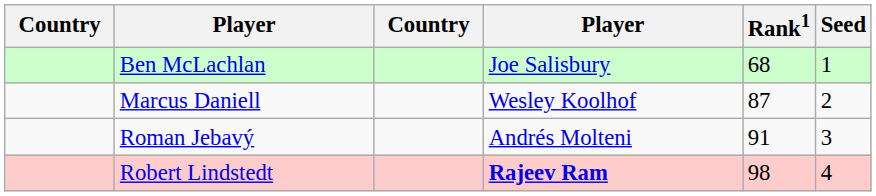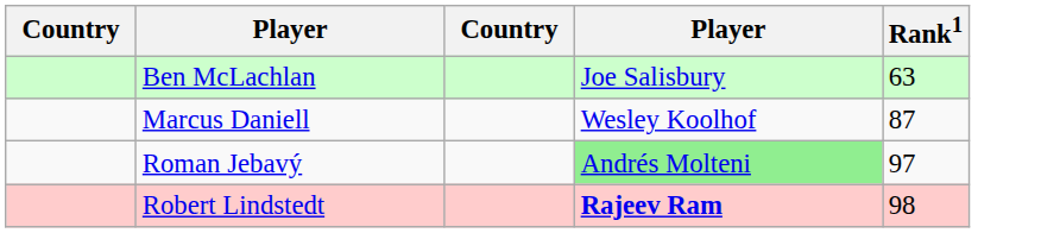 <table class="sortable wikitable">
 <tr>
 <th style="width:70px;">Country</th>
 <th style="width:175px;">Player</th>
 <th style="width:70px;">Country</th>
 <th style="width:175px;">Player</th>
 <th>Rank<sup>1</sup></th>
-<th>Seed</th>
 </tr>
 <tr style="background:#cfc;">
 <td></td>
 <td><a href='#'>Ben McLachlan</a></td>
 <td></td>
 <td><a href='#'>Joe Salisbury</a></td>
-<td>68</td>
-<td>1</td>
+<td>63</td>
 </tr>
 <tr>
 <td></td>
 <td><a href='#'>Marcus Daniell</a></td>
 <td></td>
 <td><a href='#'>Wesley Koolhof</a></td>
 <td>87</td>
-<td>2</td>
 </tr>
 <tr>
 <td></td>
 <td><a href='#'>Roman Jebavý</a></td>
 <td></td>
-<td><a href='#'>Andrés Molteni</a></td>
-<td>91</td>
-<td>3</td>
+<td style="background: lightgreen;"><a href='#'>Andrés Molteni</a></td>
+<td>97</td>
 </tr>
 <tr style="background:#fcc;">
 <td></td>
 <td><a href='#'>Robert Lindstedt</a></td>
 <td></td>
 <td><strong><a href='#'>Rajeev Ram</a></strong></td>
 <td>98</td>
-<td>4</td>
 </tr>
 </table>
